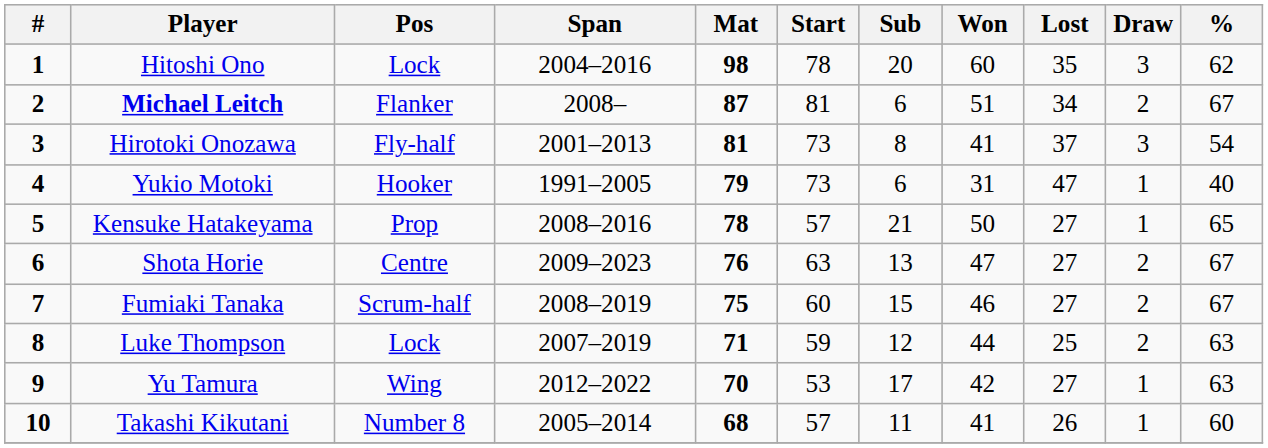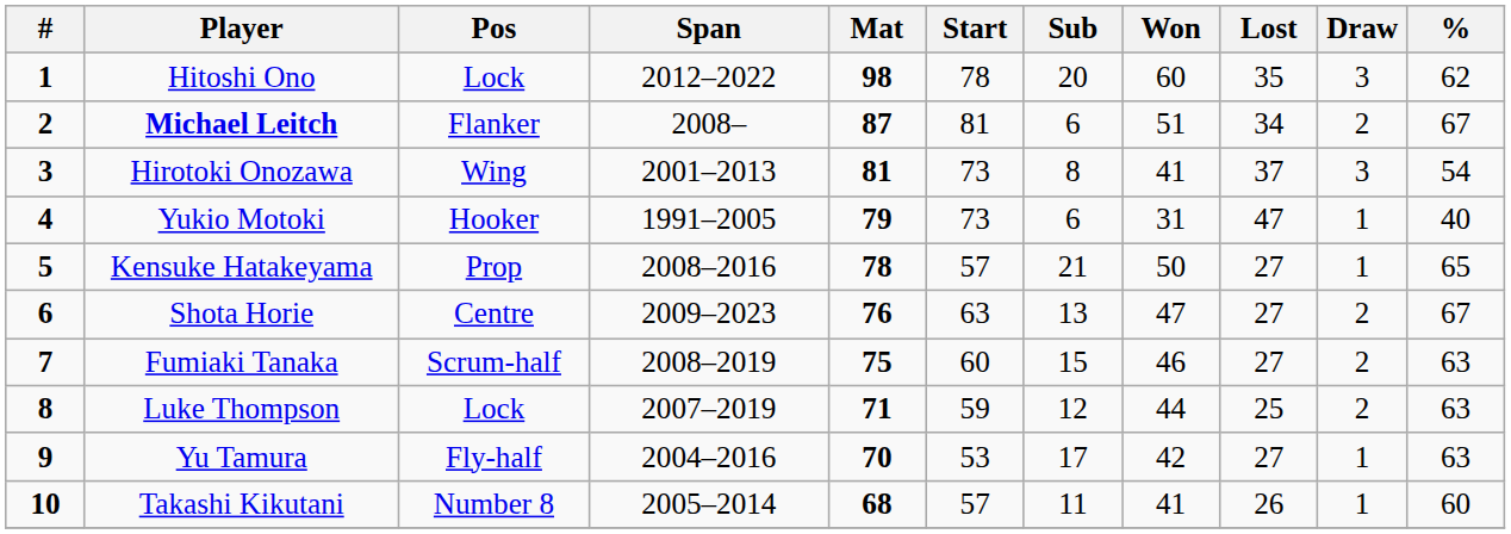 <table class="wikitable" style="font-size:100%; text-align:center;">
 <tr>
 <th style="width:35px;">#</th>
 <th style="width:160px;">Player</th>
 <th style="width:95px;">Pos</th>
 <th style="width:120px;">Span</th>
 <th style="width:45px;">Mat</th>
 <th style="width:45px;">Start</th>
 <th style="width:45px;">Sub</th>
 <th style="width:45px;">Won</th>
 <th style="width:45px;">Lost</th>
 <th style="width:40px;">Draw</th>
 <th style="width:45px;">%</th>
 </tr>
 <tr>
 <td><strong>1</strong></td>
 <td><a href='#'>Hitoshi Ono</a></td>
 <td><a href='#'>Lock</a></td>
-<td>2004–2016</td>
+<td>2012–2022</td>
 <td><strong>98</strong></td>
 <td>78</td>
 <td>20</td>
 <td>60</td>
 <td>35</td>
 <td>3</td>
 <td>62</td>
 </tr>
 <tr>
 <td><strong>2</strong></td>
 <td><strong><a href='#'>Michael Leitch</a></strong></td>
 <td><a href='#'>Flanker</a></td>
 <td>2008–</td>
 <td><strong>87</strong></td>
 <td>81</td>
 <td>6</td>
 <td>51</td>
 <td>34</td>
 <td>2</td>
 <td>67</td>
 </tr>
 <tr>
 <td><strong>3</strong></td>
 <td><a href='#'>Hirotoki Onozawa</a></td>
-<td><a href='#'>Fly-half</a></td>
+<td><a href='#'>Wing</a></td>
 <td>2001–2013</td>
 <td><strong>81</strong></td>
 <td>73</td>
 <td>8</td>
 <td>41</td>
 <td>37</td>
 <td>3</td>
 <td>54</td>
 </tr>
 <tr>
 <td><strong>4</strong></td>
 <td><a href='#'>Yukio Motoki</a></td>
 <td><a href='#'>Hooker</a></td>
 <td>1991–2005</td>
 <td><strong>79</strong></td>
 <td>73</td>
 <td>6</td>
 <td>31</td>
 <td>47</td>
 <td>1</td>
 <td>40</td>
 </tr>
 <tr>
 <td><strong>5</strong></td>
 <td><a href='#'>Kensuke Hatakeyama</a></td>
 <td><a href='#'>Prop</a></td>
 <td>2008–2016</td>
 <td><strong>78</strong></td>
 <td>57</td>
 <td>21</td>
 <td>50</td>
 <td>27</td>
 <td>1</td>
 <td>65</td>
 </tr>
 <tr>
 <td><strong>6</strong></td>
 <td><a href='#'>Shota Horie</a></td>
 <td><a href='#'>Centre</a></td>
 <td>2009–2023</td>
 <td><strong>76</strong></td>
 <td>63</td>
 <td>13</td>
 <td>47</td>
 <td>27</td>
 <td>2</td>
 <td>67</td>
 </tr>
 <tr>
 <td><strong>7</strong></td>
 <td><a href='#'>Fumiaki Tanaka</a></td>
 <td><a href='#'>Scrum-half</a></td>
 <td>2008–2019</td>
 <td><strong>75</strong></td>
 <td>60</td>
 <td>15</td>
 <td>46</td>
 <td>27</td>
 <td>2</td>
-<td>67</td>
+<td>63</td>
 </tr>
 <tr>
 <td><strong>8</strong></td>
 <td><a href='#'>Luke Thompson</a></td>
 <td><a href='#'>Lock</a></td>
 <td>2007–2019</td>
 <td><strong>71</strong></td>
 <td>59</td>
 <td>12</td>
 <td>44</td>
 <td>25</td>
 <td>2</td>
 <td>63</td>
 </tr>
 <tr>
 <td><strong>9</strong></td>
 <td><a href='#'>Yu Tamura</a></td>
-<td><a href='#'>Wing</a></td>
-<td>2012–2022</td>
+<td><a href='#'>Fly-half</a></td>
+<td>2004–2016</td>
 <td><strong>70</strong></td>
 <td>53</td>
 <td>17</td>
 <td>42</td>
 <td>27</td>
 <td>1</td>
 <td>63</td>
 </tr>
 <tr>
 <td><strong>10</strong></td>
 <td><a href='#'>Takashi Kikutani</a></td>
 <td><a href='#'>Number 8</a></td>
 <td>2005–2014</td>
 <td><strong>68</strong></td>
 <td>57</td>
 <td>11</td>
 <td>41</td>
 <td>26</td>
 <td>1</td>
 <td>60</td>
 </tr>
 <tr>
 </tr>
 </table>
